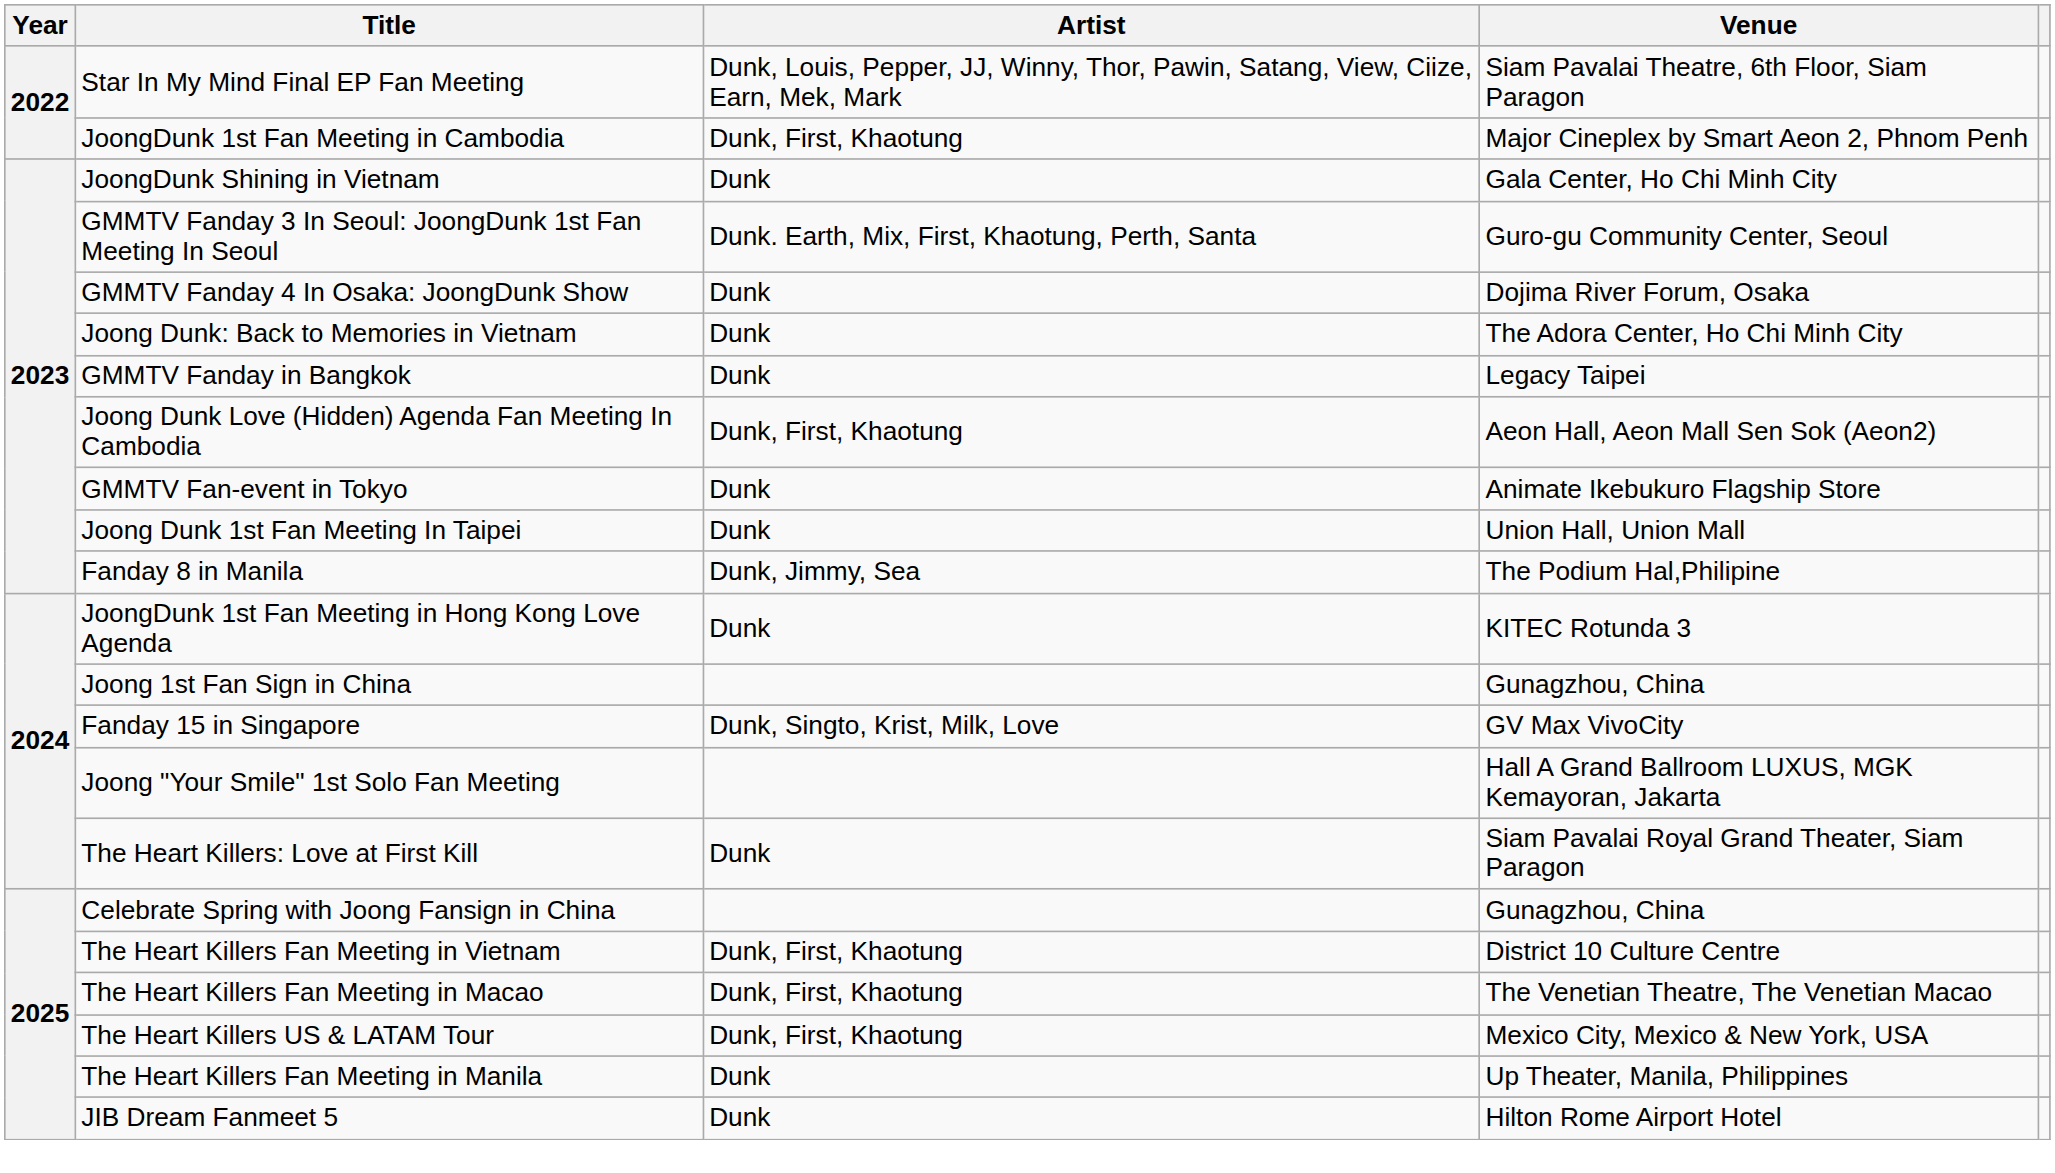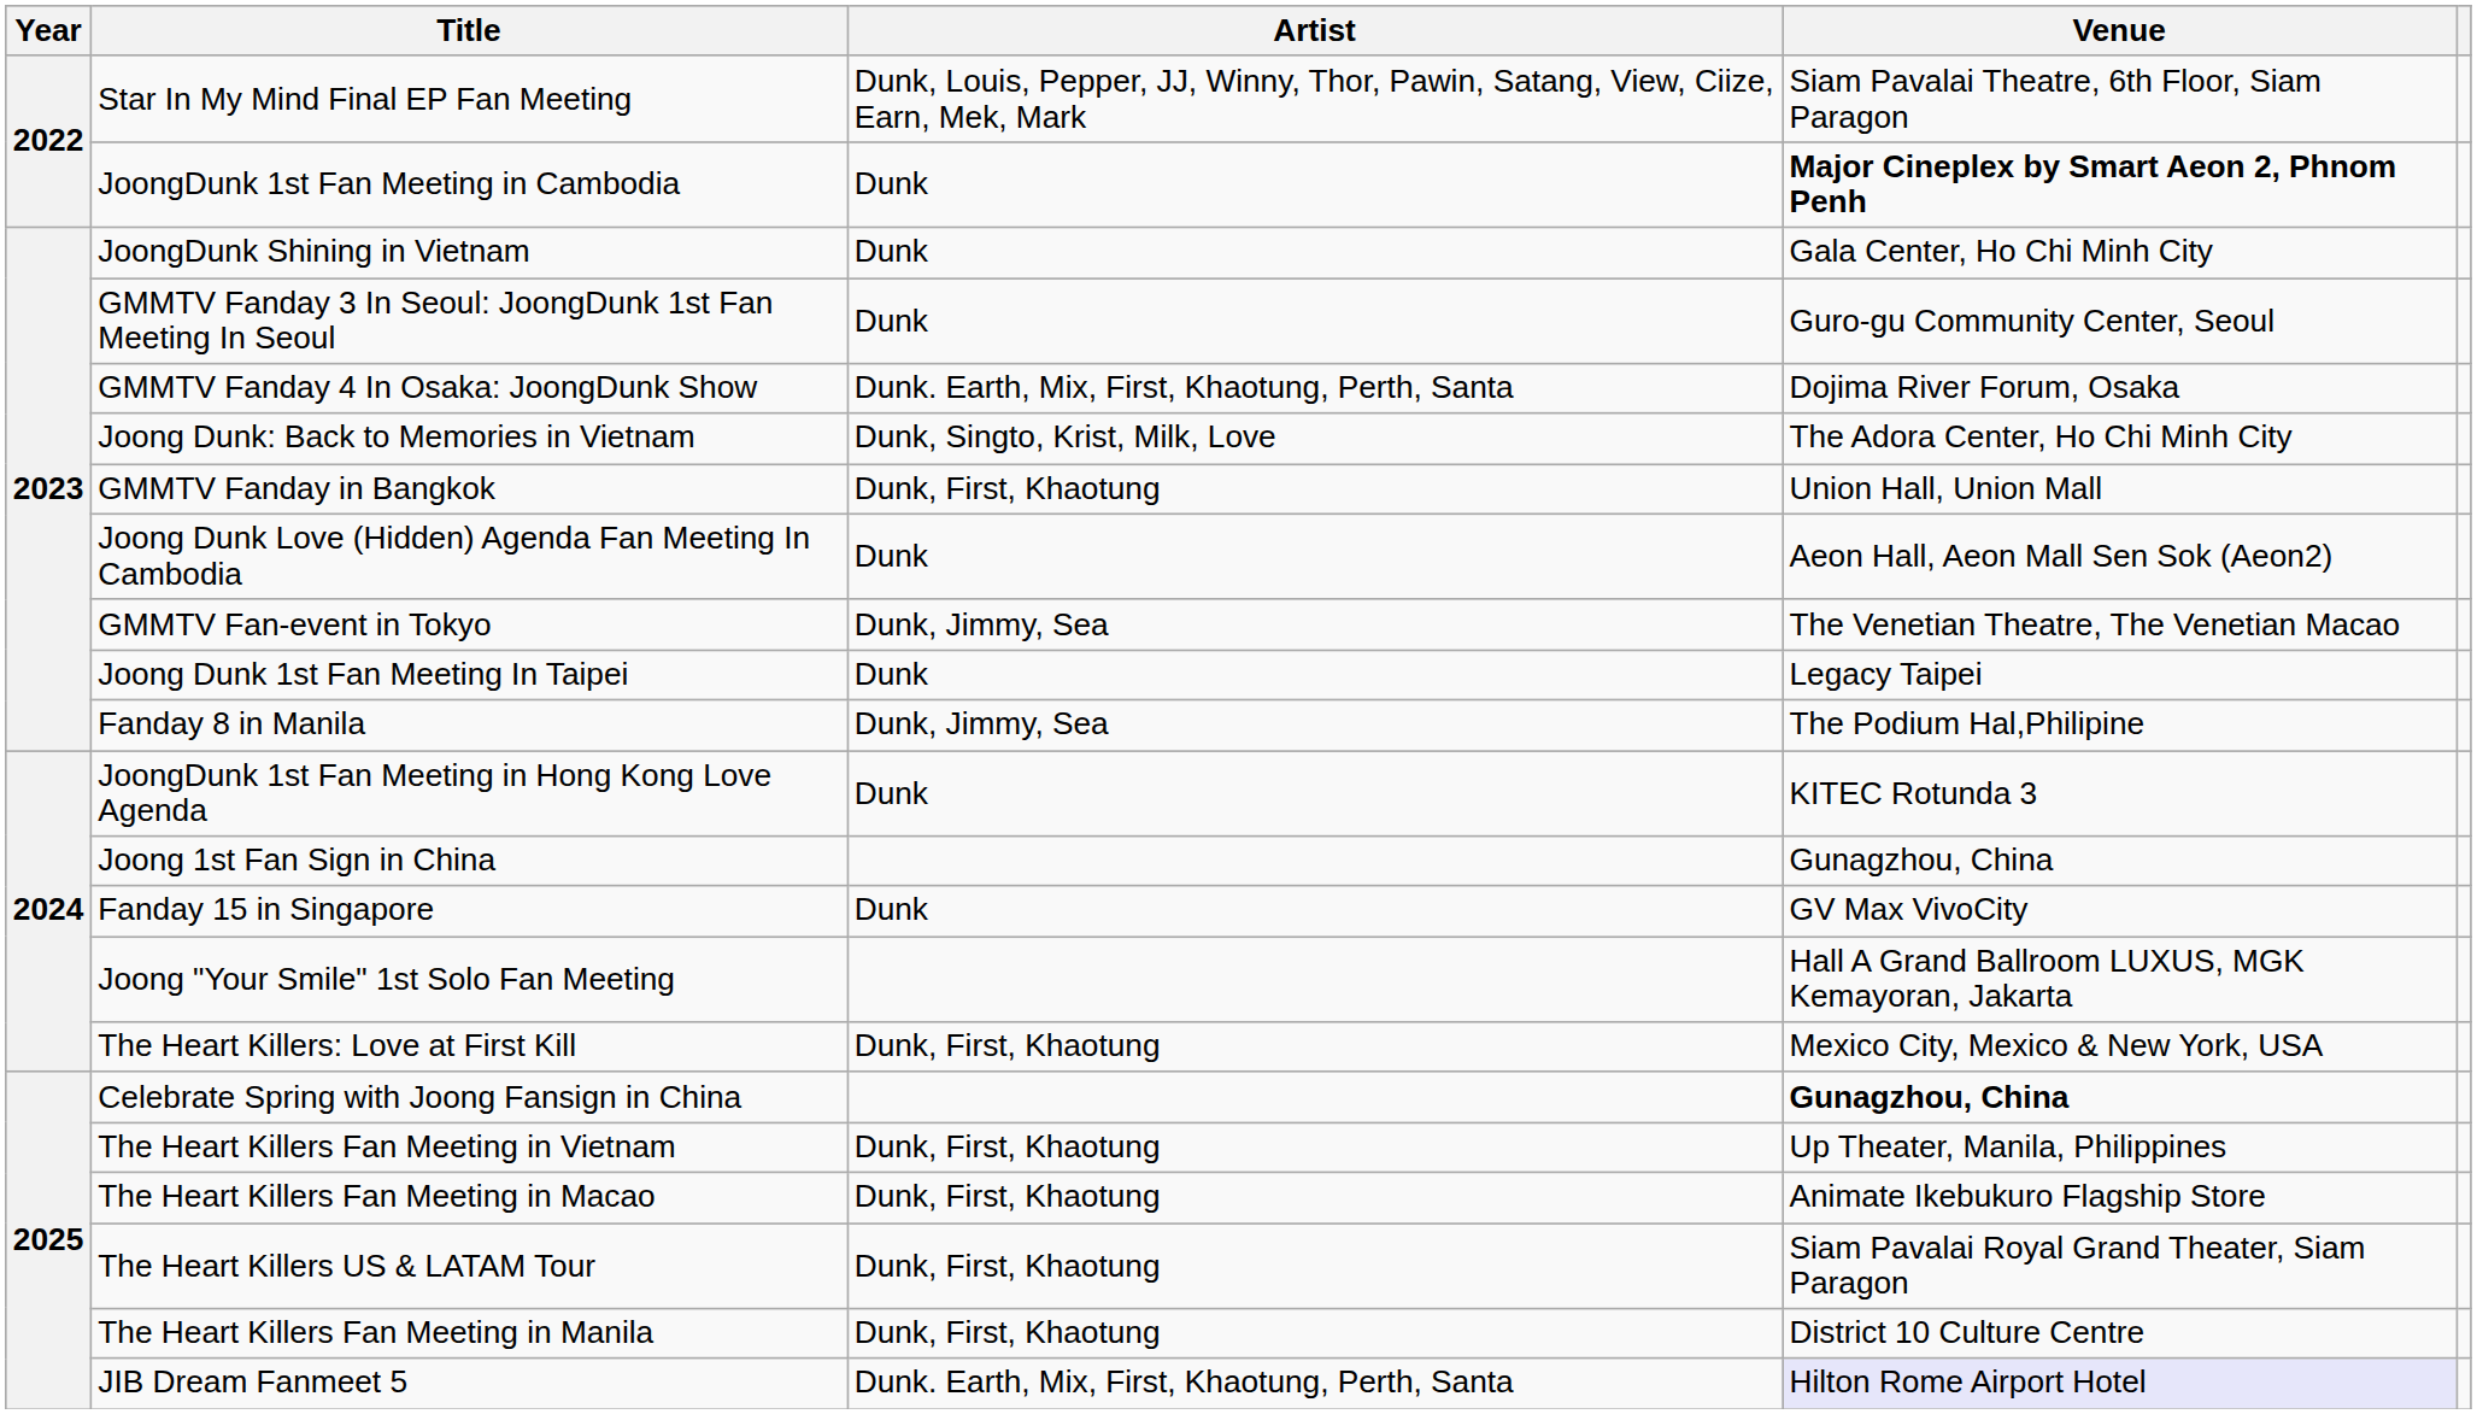 <table class="wikitable">
 <tr>
 <th>Year</th>
 <th>Title</th>
 <th>Artist</th>
 <th>Venue</th>
 <th></th>
 </tr>
 <tr>
 <th rowspan="2">2022</th>
 <td>Star In My Mind Final EP Fan Meeting</td>
 <td>Dunk, Louis, Pepper, JJ, Winny, Thor, Pawin, Satang, View, Ciize, Earn, Mek, Mark</td>
 <td>Siam Pavalai Theatre, 6th Floor, Siam Paragon</td>
 <td></td>
 </tr>
 <tr>
 <td>JoongDunk 1st Fan Meeting in Cambodia</td>
-<td>Dunk, First, Khaotung</td>
-<td>Major Cineplex by Smart Aeon 2, Phnom Penh</td>
+<td>Dunk</td>
+<td><strong>Major Cineplex by Smart Aeon 2, Phnom Penh</strong></td>
 <td></td>
 </tr>
 <tr>
 <th rowspan="9">2023</th>
 <td>JoongDunk Shining in Vietnam</td>
 <td>Dunk</td>
 <td>Gala Center, Ho Chi Minh City</td>
 <td></td>
 </tr>
 <tr>
 <td>GMMTV Fanday 3 In Seoul: JoongDunk 1st Fan Meeting In Seoul</td>
-<td>Dunk. Earth, Mix, First, Khaotung, Perth, Santa</td>
+<td>Dunk</td>
 <td>Guro-gu Community Center, Seoul</td>
 <td></td>
 </tr>
 <tr>
 <td>GMMTV Fanday 4 In Osaka: JoongDunk Show</td>
-<td>Dunk</td>
+<td>Dunk. Earth, Mix, First, Khaotung, Perth, Santa</td>
 <td>Dojima River Forum, Osaka</td>
 <td></td>
 </tr>
 <tr>
 <td>Joong Dunk: Back to Memories in Vietnam</td>
-<td>Dunk</td>
+<td>Dunk, Singto, Krist, Milk, Love</td>
 <td>The Adora Center, Ho Chi Minh City</td>
 <td></td>
 </tr>
 <tr>
 <td>GMMTV Fanday in Bangkok</td>
-<td>Dunk</td>
-<td>Legacy Taipei</td>
+<td>Dunk, First, Khaotung</td>
+<td>Union Hall, Union Mall</td>
 <td></td>
 </tr>
 <tr>
 <td>Joong Dunk Love (Hidden) Agenda Fan Meeting In Cambodia</td>
-<td>Dunk, First, Khaotung</td>
+<td>Dunk</td>
 <td>Aeon Hall, Aeon Mall Sen Sok (Aeon2)</td>
 <td></td>
 </tr>
 <tr>
 <td>GMMTV Fan-event in Tokyo</td>
-<td>Dunk</td>
-<td>Animate Ikebukuro Flagship Store</td>
+<td>Dunk, Jimmy, Sea</td>
+<td>The Venetian Theatre, The Venetian Macao</td>
 <td></td>
 </tr>
 <tr>
 <td>Joong Dunk 1st Fan Meeting In Taipei</td>
 <td>Dunk</td>
-<td>Union Hall, Union Mall</td>
+<td>Legacy Taipei</td>
 <td></td>
 </tr>
 <tr>
 <td>Fanday 8 in Manila</td>
 <td>Dunk, Jimmy, Sea</td>
 <td>The Podium Hal,Philipine</td>
 <td></td>
 </tr>
 <tr>
 <th rowspan="5">2024</th>
 <td>JoongDunk 1st Fan Meeting in Hong Kong Love Agenda</td>
 <td>Dunk</td>
 <td>KITEC Rotunda 3</td>
 <td></td>
 </tr>
 <tr>
 <td>Joong 1st Fan Sign in China</td>
 <td></td>
 <td>Gunagzhou, China</td>
 <td></td>
 </tr>
 <tr>
 <td>Fanday 15 in Singapore</td>
-<td>Dunk, Singto, Krist, Milk, Love</td>
+<td>Dunk</td>
 <td>GV Max VivoCity</td>
 <td></td>
 </tr>
 <tr>
 <td>Joong "Your Smile" 1st Solo Fan Meeting</td>
 <td></td>
 <td>Hall A Grand Ballroom LUXUS, MGK Kemayoran, Jakarta</td>
 <td></td>
 </tr>
 <tr>
 <td>The Heart Killers: Love at First Kill</td>
-<td>Dunk</td>
-<td>Siam Pavalai Royal Grand Theater, Siam Paragon</td>
+<td>Dunk, First, Khaotung</td>
+<td>Mexico City, Mexico & New York, USA</td>
 <td></td>
 </tr>
 <tr>
 <th rowspan="6">2025</th>
 <td>Celebrate Spring with Joong Fansign in China</td>
 <td></td>
-<td>Gunagzhou, China</td>
+<td><strong>Gunagzhou, China</strong></td>
 <td></td>
 </tr>
 <tr>
 <td>The Heart Killers Fan Meeting in Vietnam</td>
 <td>Dunk, First, Khaotung</td>
-<td>District 10 Culture Centre</td>
+<td>Up Theater, Manila, Philippines</td>
 <td></td>
 </tr>
 <tr>
 <td>The Heart Killers Fan Meeting in Macao</td>
 <td>Dunk, First, Khaotung</td>
-<td>The Venetian Theatre, The Venetian Macao</td>
+<td>Animate Ikebukuro Flagship Store</td>
 <td></td>
 </tr>
 <tr>
 <td>The Heart Killers US & LATAM Tour</td>
 <td>Dunk, First, Khaotung</td>
-<td>Mexico City, Mexico & New York, USA</td>
+<td>Siam Pavalai Royal Grand Theater, Siam Paragon</td>
 <td></td>
 </tr>
 <tr>
 <td>The Heart Killers Fan Meeting in Manila</td>
-<td>Dunk</td>
-<td>Up Theater, Manila, Philippines</td>
+<td>Dunk, First, Khaotung</td>
+<td>District 10 Culture Centre</td>
 <td></td>
 </tr>
 <tr>
 <td>JIB Dream Fanmeet 5</td>
-<td>Dunk</td>
-<td>Hilton Rome Airport Hotel</td>
+<td>Dunk. Earth, Mix, First, Khaotung, Perth, Santa</td>
+<td style="background: lavender;">Hilton Rome Airport Hotel</td>
 <td></td>
 </tr>
 </table>
